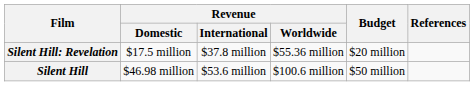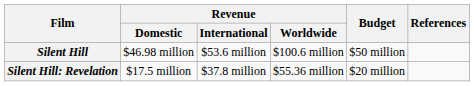 <table class="wikitable plainrowheaders" style="text-align:center;">
 <tr>
 <th rowspan="2">Film</th>
 <th colspan="3">Revenue</th>
 <th rowspan="2">Budget</th>
 <th rowspan="2">References</th>
 </tr>
 <tr>
 <th>Domestic</th>
 <th>International</th>
 <th>Worldwide</th>
 </tr>
 <tr>
+<th scope="row"><em>Silent Hill</em></th>
+<td>$46.98 million</td>
+<td>$53.6 million</td>
+<td>$100.6 million</td>
+<td>$50 million</td>
+<td></td>
+</tr>
+<tr>
 <th scope="row"><em>Silent Hill: Revelation</em></th>
 <td>$17.5 million</td>
 <td>$37.8 million</td>
 <td>$55.36 million</td>
 <td>$20 million</td>
 <td></td>
 </tr>
-<tr>
-<th scope="row"><em>Silent Hill</em></th>
-<td>$46.98 million</td>
-<td>$53.6 million</td>
-<td>$100.6 million</td>
-<td>$50 million</td>
-<td></td>
-</tr>
 </table>
